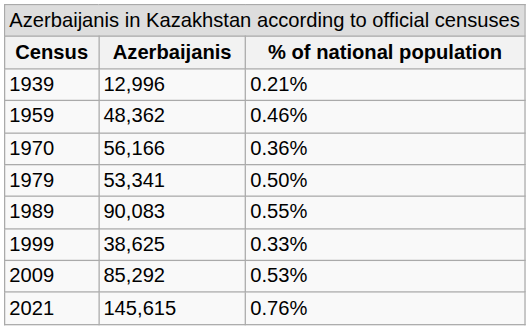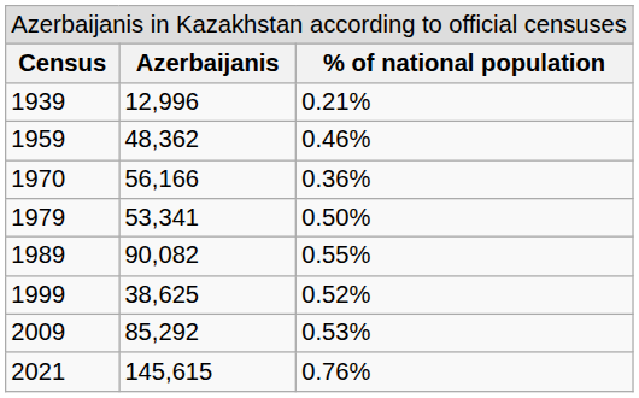 <table class="wikitable" style="float: font-size:100%;">
 <tr bgcolor=#DDDDDD>
 <td colspan="3" align="center">Azerbaijanis in Kazakhstan according to official censuses</td>
 </tr>
 <tr bgcolor=#f0f0f0 align="center">
 <th>Census</th>
 <th>Azerbaijanis</th>
 <th>% of national population</th>
 </tr>
 <tr>
 <td>1939</td>
 <td>12,996</td>
 <td>0.21%</td>
 </tr>
 <tr>
 <td>1959</td>
 <td>48,362</td>
 <td>0.46%</td>
 </tr>
 <tr>
 <td>1970</td>
 <td>56,166</td>
 <td>0.36%</td>
 </tr>
 <tr>
 <td>1979</td>
 <td>53,341</td>
 <td>0.50%</td>
 </tr>
 <tr>
 <td>1989</td>
-<td>90,083</td>
+<td>90,082</td>
 <td>0.55%</td>
 </tr>
 <tr>
 <td>1999</td>
 <td>38,625</td>
-<td>0.33%</td>
+<td>0.52%</td>
 </tr>
 <tr>
 <td>2009</td>
 <td>85,292</td>
 <td>0.53%</td>
 </tr>
 <tr>
 <td>2021</td>
 <td>145,615</td>
 <td>0.76%</td>
 </tr>
 </table>
